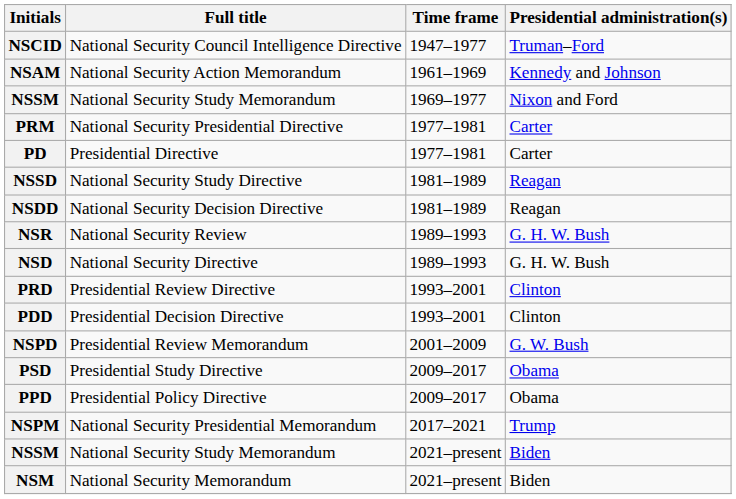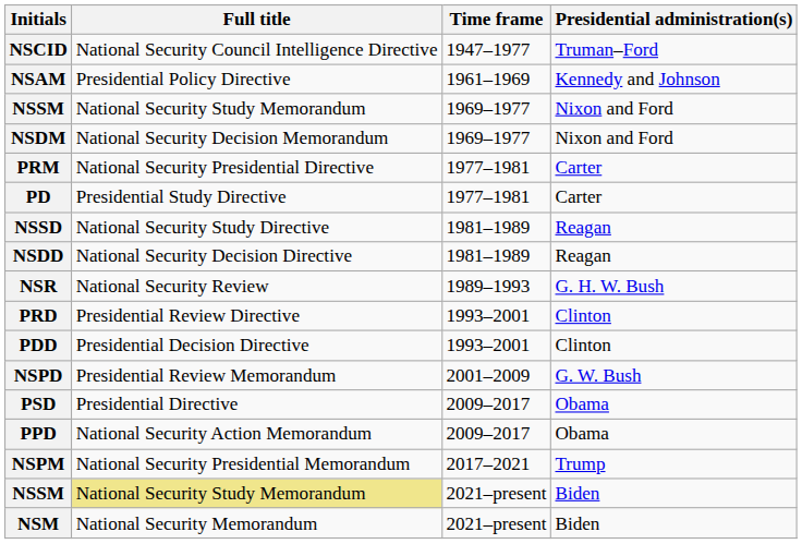 <table class="wikitable sortable plainrowheaders">
 <tr>
 <th scope="col">Initials</th>
 <th scope="col">Full title</th>
 <th scope="col">Time frame</th>
 <th scope="col">Presidential administration(s)</th>
 </tr>
 <tr>
 <th scope="row" style="text-align:center">NSCID</th>
 <td>National Security Council Intelligence Directive</td>
 <td>1947–1977</td>
 <td><a href='#'>Truman</a>–<a href='#'>Ford</a></td>
 </tr>
 <tr>
 <th scope="row" style="text-align:center">NSAM</th>
-<td>National Security Action Memorandum</td>
+<td>Presidential Policy Directive</td>
 <td>1961–1969</td>
 <td><a href='#'>Kennedy</a> and <a href='#'>Johnson</a></td>
 </tr>
 <tr>
 <th scope="row" style="text-align:center">NSSM</th>
 <td>National Security Study Memorandum</td>
 <td>1969–1977</td>
 <td><a href='#'>Nixon</a> and Ford</td>
 </tr>
 <tr>
+<th scope="row" style="text-align:center">NSDM</th>
+<td>National Security Decision Memorandum</td>
+<td>1969–1977</td>
+<td>Nixon and Ford</td>
+</tr>
+<tr>
 <th scope="row" style="text-align:center">PRM</th>
 <td>National Security Presidential Directive</td>
 <td>1977–1981</td>
 <td><a href='#'>Carter</a></td>
 </tr>
 <tr>
 <th scope="row" style="text-align:center">PD</th>
-<td>Presidential Directive</td>
+<td>Presidential Study Directive</td>
 <td>1977–1981</td>
 <td>Carter</td>
 </tr>
 <tr>
 <th scope="row" style="text-align:center">NSSD</th>
 <td>National Security Study Directive</td>
 <td>1981–1989</td>
 <td><a href='#'>Reagan</a></td>
 </tr>
 <tr>
 <th scope="row" style="text-align:center">NSDD</th>
 <td>National Security Decision Directive</td>
 <td>1981–1989</td>
 <td>Reagan</td>
 </tr>
 <tr>
 <th scope="row" style="text-align:center">NSR</th>
 <td>National Security Review</td>
 <td>1989–1993</td>
 <td><a href='#'>G. H. W. Bush</a></td>
 </tr>
 <tr>
-<th scope="row" style="text-align:center">NSD</th>
-<td>National Security Directive</td>
-<td>1989–1993</td>
-<td>G. H. W. Bush</td>
-</tr>
-<tr>
 <th scope="row" style="text-align:center">PRD</th>
 <td>Presidential Review Directive</td>
 <td>1993–2001</td>
 <td><a href='#'>Clinton</a></td>
 </tr>
 <tr>
 <th scope="row" style="text-align:center">PDD</th>
 <td>Presidential Decision Directive</td>
 <td>1993–2001</td>
 <td>Clinton</td>
 </tr>
 <tr>
 <th scope="row" style="text-align:center">NSPD</th>
 <td>Presidential Review Memorandum</td>
 <td>2001–2009</td>
 <td><a href='#'>G. W. Bush</a></td>
 </tr>
 <tr>
 <th scope="row" style="text-align:center">PSD</th>
-<td>Presidential Study Directive</td>
+<td>Presidential Directive</td>
 <td>2009–2017</td>
 <td><a href='#'>Obama</a></td>
 </tr>
 <tr>
 <th scope="row" style="text-align:center">PPD</th>
-<td>Presidential Policy Directive</td>
+<td>National Security Action Memorandum</td>
 <td>2009–2017</td>
 <td>Obama</td>
 </tr>
 <tr>
 <th scope="row" style="text-align:center">NSPM</th>
 <td>National Security Presidential Memorandum</td>
 <td>2017–2021</td>
 <td><a href='#'>Trump</a></td>
 </tr>
 <tr>
 <th scope="row" style="text-align:center">NSSM</th>
-<td>National Security Study Memorandum</td>
+<td style="background: khaki;">National Security Study Memorandum</td>
 <td>2021–present</td>
 <td><a href='#'>Biden</a></td>
 </tr>
 <tr>
 <th scope="row" style="text-align:center">NSM</th>
 <td>National Security Memorandum</td>
 <td>2021–present</td>
 <td>Biden</td>
 </tr>
 <tr>
 </tr>
 </table>
